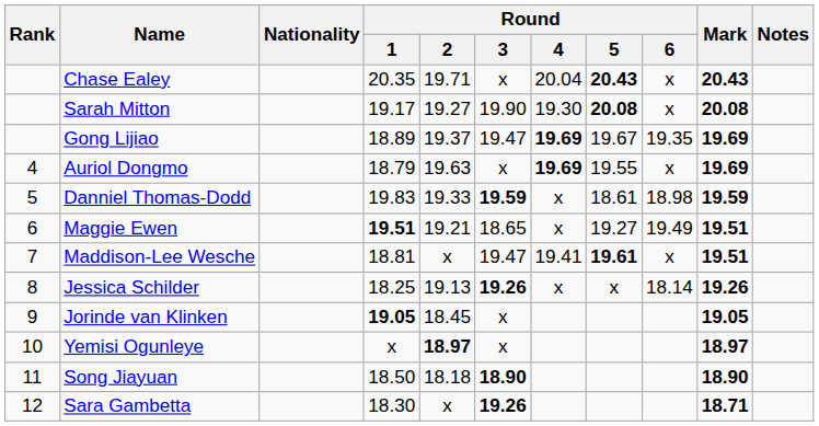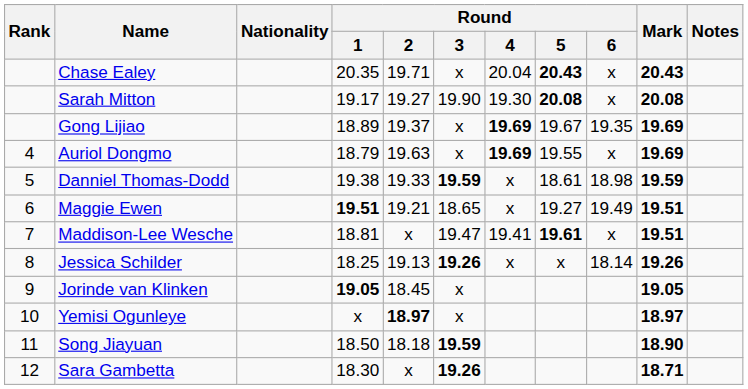 <table class="wikitable sortable" style="text-align:center">
 <tr>
 <th rowspan=2>Rank</th>
 <th rowspan=2>Name</th>
 <th rowspan=2>Nationality</th>
 <th colspan=6>Round</th>
 <th rowspan=2>Mark</th>
 <th rowspan=2>Notes</th>
 </tr>
 <tr>
 <th>1</th>
 <th>2</th>
 <th>3</th>
 <th>4</th>
 <th>5</th>
 <th>6</th>
 </tr>
 <tr>
 <td></td>
 <td align=left><a href='#'>Chase Ealey</a></td>
 <td align="left"></td>
 <td>20.35</td>
 <td>19.71</td>
 <td>x</td>
 <td>20.04</td>
 <td><strong>20.43</strong></td>
 <td>x</td>
 <td><strong>20.43</strong></td>
 <td></td>
 </tr>
 <tr>
 <td></td>
 <td align="left"><a href='#'>Sarah Mitton</a></td>
 <td align="left"></td>
 <td>19.17</td>
 <td>19.27</td>
 <td>19.90</td>
 <td>19.30</td>
 <td><strong>20.08</strong></td>
 <td>x</td>
 <td><strong>20.08</strong></td>
 <td></td>
 </tr>
 <tr>
 <td></td>
 <td align="left"><a href='#'>Gong Lijiao</a></td>
 <td align="left"></td>
 <td>18.89</td>
 <td>19.37</td>
-<td>19.47</td>
+<td>x</td>
 <td><strong>19.69</strong></td>
 <td>19.67</td>
 <td>19.35</td>
 <td><strong>19.69</strong></td>
 <td></td>
 </tr>
 <tr>
 <td>4</td>
 <td align=left><a href='#'>Auriol Dongmo</a></td>
 <td align="left"></td>
 <td>18.79</td>
 <td>19.63</td>
 <td>x</td>
 <td><strong>19.69</strong></td>
 <td>19.55</td>
 <td>x</td>
 <td><strong>19.69</strong></td>
 <td></td>
 </tr>
 <tr>
 <td>5</td>
 <td align=left><a href='#'>Danniel Thomas-Dodd</a></td>
 <td align="left"></td>
-<td>19.83</td>
+<td>19.38</td>
 <td>19.33</td>
 <td><strong>19.59</strong></td>
 <td>x</td>
 <td>18.61</td>
 <td>18.98</td>
 <td><strong>19.59</strong></td>
 <td></td>
 </tr>
 <tr>
 <td>6</td>
 <td align="left"><a href='#'>Maggie Ewen</a></td>
 <td align="left"></td>
 <td><strong>19.51</strong></td>
 <td>19.21</td>
 <td>18.65</td>
 <td>x</td>
 <td>19.27</td>
 <td>19.49</td>
 <td><strong>19.51</strong></td>
 <td></td>
 </tr>
 <tr>
 <td>7</td>
 <td align=left><a href='#'>Maddison-Lee Wesche</a></td>
 <td align="left"></td>
 <td>18.81</td>
 <td>x</td>
 <td>19.47</td>
 <td>19.41</td>
 <td><strong>19.61</strong></td>
 <td>x</td>
 <td><strong>19.51</strong></td>
 <td></td>
 </tr>
 <tr>
 <td>8</td>
 <td align="left"><a href='#'>Jessica Schilder</a></td>
 <td align="left"></td>
 <td>18.25</td>
 <td>19.13</td>
 <td><strong>19.26</strong></td>
 <td>x</td>
 <td>x</td>
 <td>18.14</td>
 <td><strong>19.26</strong></td>
 <td></td>
 </tr>
 <tr>
 <td>9</td>
 <td align=left><a href='#'>Jorinde van Klinken</a></td>
 <td align="left"></td>
 <td><strong>19.05</strong></td>
 <td>18.45</td>
 <td>x</td>
 <td></td>
 <td></td>
 <td></td>
 <td><strong>19.05</strong></td>
 <td></td>
 </tr>
 <tr>
 <td>10</td>
 <td align="left"><a href='#'>Yemisi Ogunleye</a></td>
 <td align="left"></td>
 <td>x</td>
 <td><strong>18.97</strong></td>
 <td>x</td>
 <td></td>
 <td></td>
 <td></td>
 <td><strong>18.97</strong></td>
 <td></td>
 </tr>
 <tr>
 <td>11</td>
 <td align=left><a href='#'>Song Jiayuan</a></td>
 <td align="left"></td>
 <td>18.50</td>
 <td>18.18</td>
-<td><strong>18.90</strong></td>
+<td><strong>19.59</strong></td>
 <td></td>
 <td></td>
 <td></td>
 <td><strong>18.90</strong></td>
 <td></td>
 </tr>
 <tr>
 <td>12</td>
 <td align=left><a href='#'>Sara Gambetta</a></td>
 <td align="left"></td>
 <td>18.30</td>
 <td>x</td>
 <td><strong>19.26</strong></td>
 <td></td>
 <td></td>
 <td></td>
 <td><strong>18.71</strong></td>
 <td></td>
 </tr>
 </table>
